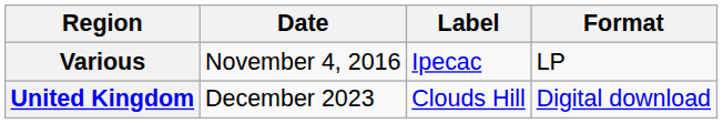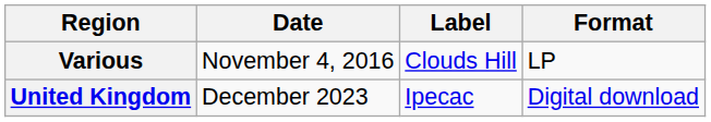 <table class="wikitable plainrowheaders">
 <tr>
 <th>Region</th>
 <th>Date</th>
 <th>Label</th>
 <th>Format</th>
 </tr>
 <tr>
 <th scope="row">Various</th>
 <td>November 4, 2016</td>
-<td><a href='#'>Ipecac</a></td>
+<td><a href='#'>Clouds Hill</a></td>
 <td>LP</td>
 </tr>
 <tr>
 <th scope="row"><a href='#'>United Kingdom</a></th>
 <td>December 2023</td>
-<td><a href='#'>Clouds Hill</a></td>
+<td><a href='#'>Ipecac</a></td>
 <td><a href='#'>Digital download</a></td>
 </tr>
 </table>
